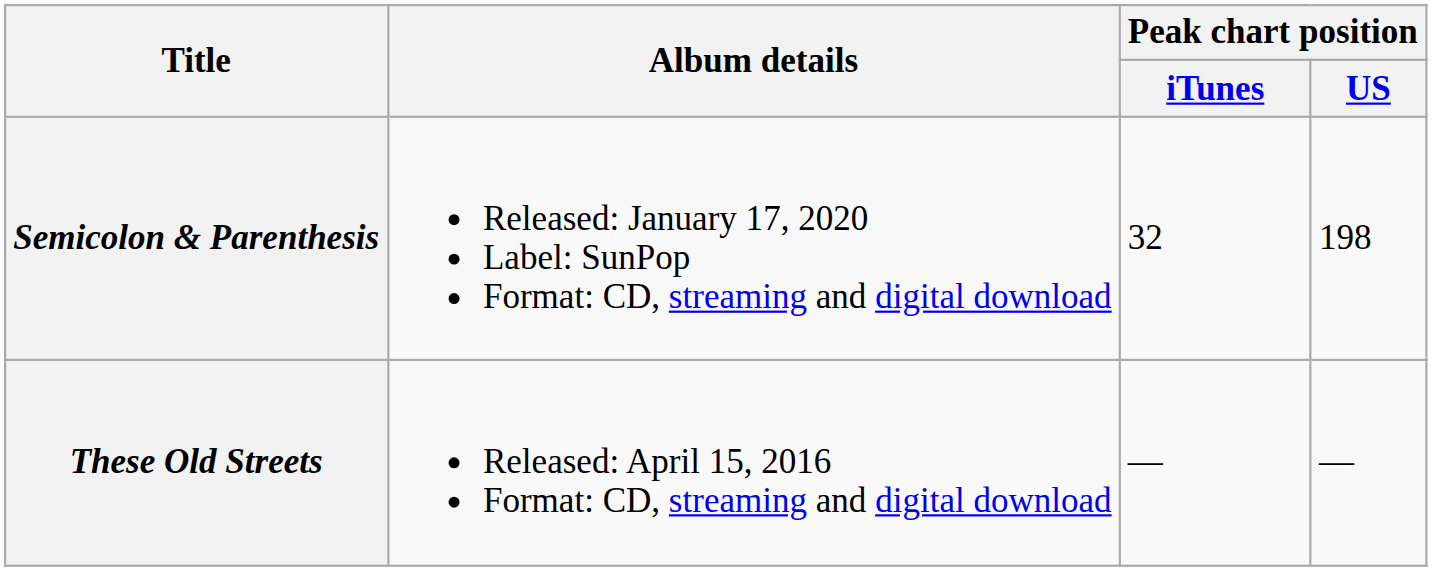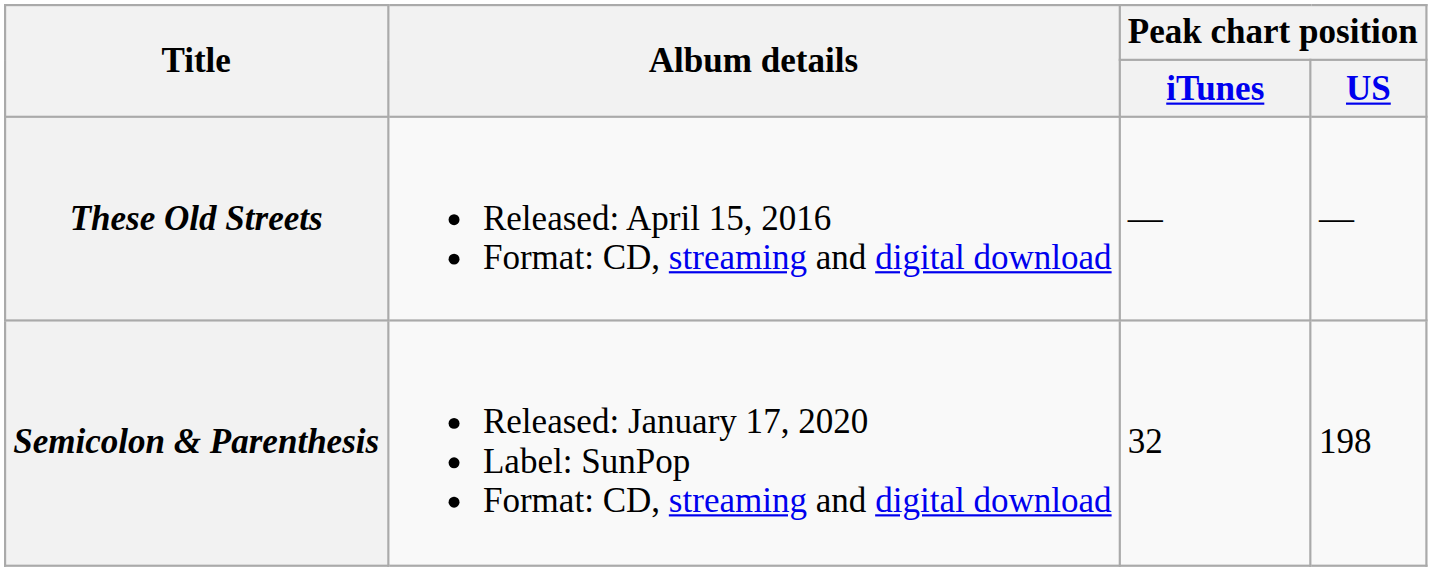 <table class="wikitable">
 <tr>
 <th rowspan="2">Title</th>
 <th rowspan="2">Album details</th>
 <th colspan="2">Peak chart position</th>
 </tr>
 <tr>
 <th><a href='#'>iTunes</a></th>
 <th><a href='#'>US</a></th>
 </tr>
 <tr>
+<th><em>These Old Streets</em></th>
+<td><br><ul><li>Released: April 15, 2016</li><li>Format: CD, <a href='#'>streaming</a> and <a href='#'>digital download</a></li></ul></td>
+<td>—</td>
+<td>—</td>
+</tr>
+<tr>
 <th><em>Semicolon & Parenthesis</em></th>
 <td><br><ul><li>Released: January 17, 2020</li><li>Label: SunPop</li><li>Format: CD, <a href='#'>streaming</a> and <a href='#'>digital download</a></li></ul></td>
 <td>32</td>
 <td>198</td>
 </tr>
-<tr>
-<th><em>These Old Streets</em></th>
-<td><br><ul><li>Released: April 15, 2016</li><li>Format: CD, <a href='#'>streaming</a> and <a href='#'>digital download</a></li></ul></td>
-<td>—</td>
-<td>—</td>
-</tr>
 </table>
